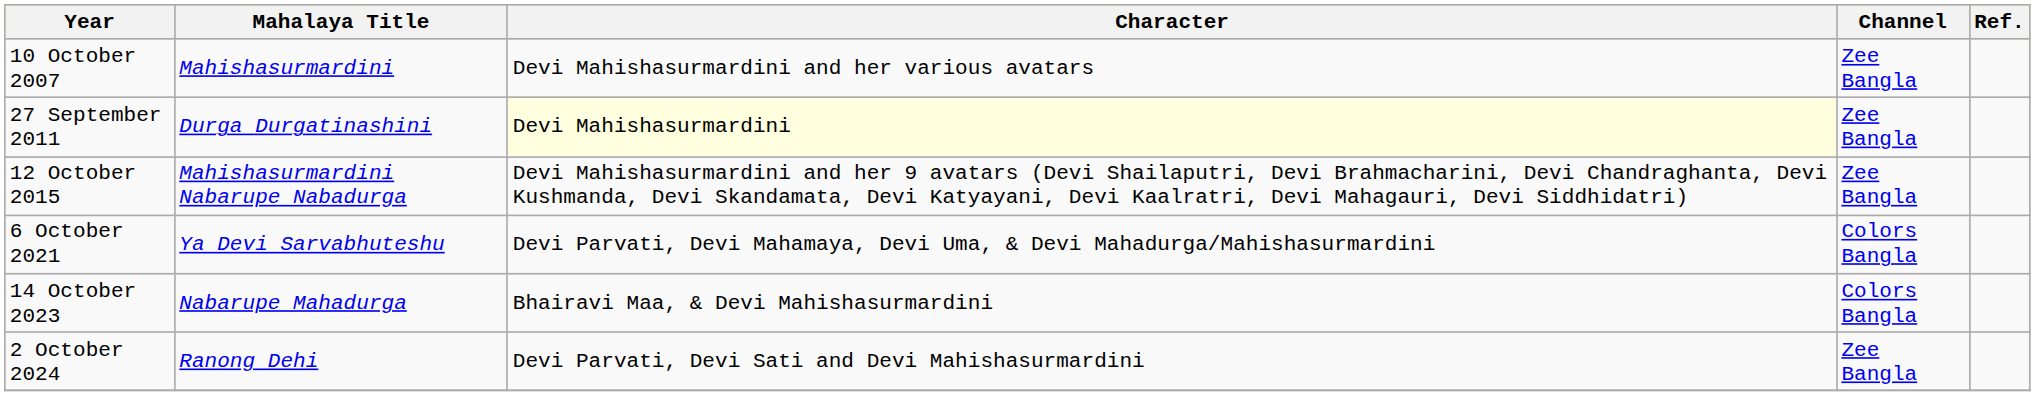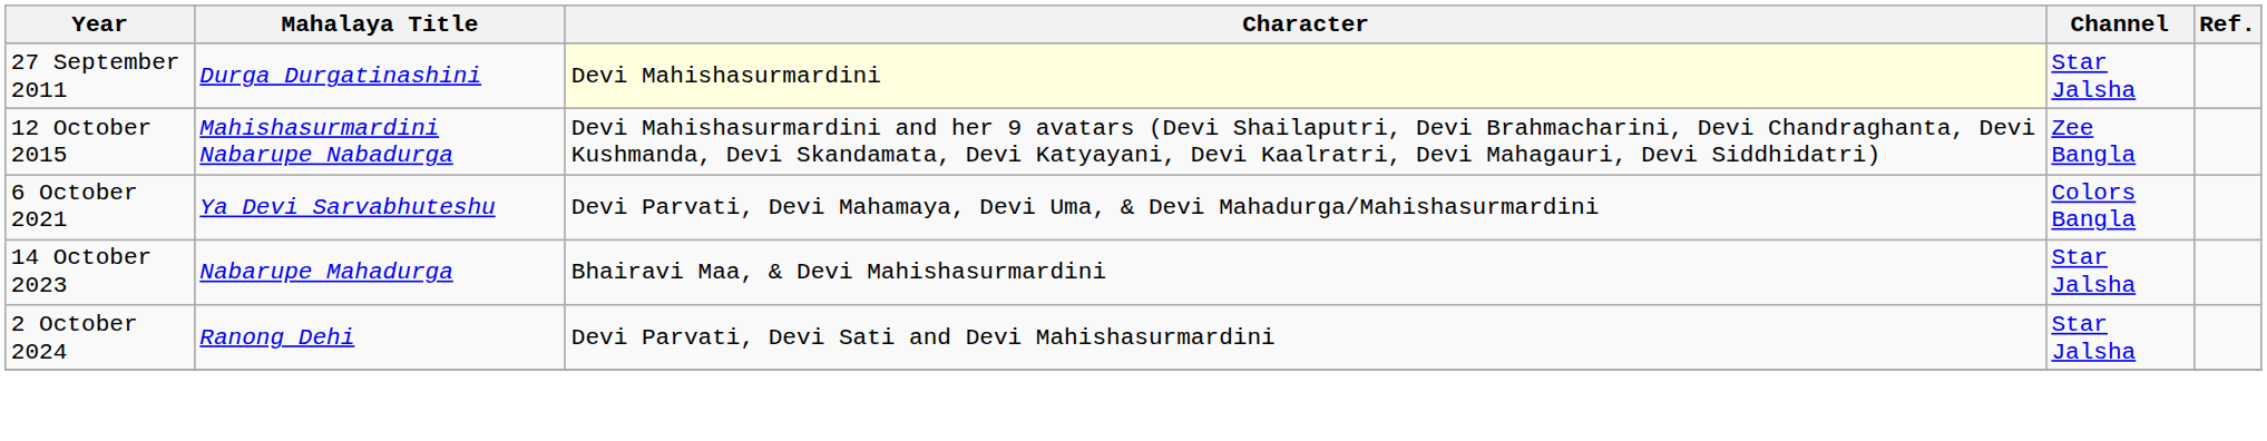 <table class="wikitable">
 <tr style="background:#ff9; text-align:center;">
 <th>Year</th>
 <th>Mahalaya Title</th>
 <th>Character</th>
 <th>Channel</th>
 <th>Ref.</th>
 </tr>
 <tr>
-<td>10 October 2007</td>
-<td><em><a href='#'>Mahishasurmardini</a></em></td>
-<td>Devi Mahishasurmardini and her various avatars</td>
-<td><a href='#'>Zee Bangla</a></td>
-<td></td>
-</tr>
-<tr>
 <td>27 September 2011</td>
 <td><em><a href='#'>Durga Durgatinashini</a></em></td>
 <td style="background: lightyellow;">Devi Mahishasurmardini</td>
-<td><a href='#'>Zee Bangla</a></td>
+<td><a href='#'>Star Jalsha</a></td>
 <td></td>
 </tr>
 <tr>
 <td>12 October 2015</td>
 <td><em><a href='#'>Mahishasurmardini Nabarupe Nabadurga</a></em></td>
 <td>Devi Mahishasurmardini and her 9 avatars (Devi Shailaputri, Devi Brahmacharini, Devi Chandraghanta, Devi Kushmanda, Devi Skandamata, Devi Katyayani, Devi Kaalratri, Devi Mahagauri, Devi Siddhidatri)</td>
 <td><a href='#'>Zee Bangla</a></td>
 <td></td>
 </tr>
 <tr>
 <td>6 October 2021</td>
 <td><em><a href='#'>Ya Devi Sarvabhuteshu</a></em></td>
 <td>Devi Parvati, Devi Mahamaya, Devi Uma, & Devi Mahadurga/Mahishasurmardini</td>
 <td><a href='#'>Colors Bangla</a></td>
 <td></td>
 </tr>
 <tr>
 <td>14 October 2023</td>
 <td><em><a href='#'>Nabarupe Mahadurga</a></em></td>
 <td>Bhairavi Maa, & Devi Mahishasurmardini</td>
-<td><a href='#'>Colors Bangla</a></td>
+<td><a href='#'>Star Jalsha</a></td>
 <td></td>
 </tr>
 <tr>
 <td>2 October 2024</td>
 <td><em><a href='#'>Ranong Dehi</a></em></td>
 <td>Devi Parvati, Devi Sati and Devi Mahishasurmardini</td>
-<td><a href='#'>Zee Bangla</a></td>
+<td><a href='#'>Star Jalsha</a></td>
 <td></td>
 </tr>
 <tr>
 </tr>
 </table>
